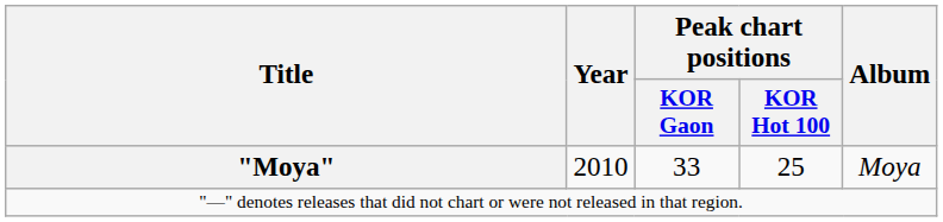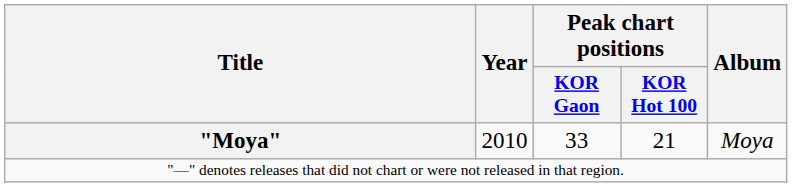 <table class="wikitable plainrowheaders" style="text-align:center">
 <tr>
 <th scope="col" rowspan="2" style="width:20em;">Title</th>
 <th scope="col" rowspan="2">Year</th>
 <th scope="col" colspan="2">Peak chart positions</th>
 <th scope="col" rowspan="2">Album</th>
 </tr>
 <tr>
 <th scope="col" style="width:4em;font-size:85%;"><a href='#'>KOR<br>Gaon</a></th>
 <th scope="col" style="width:4em;font-size:85%;"><a href='#'>KOR<br>Hot 100</a><br></th>
 </tr>
 <tr>
 <th scope="row">"Moya"</th>
 <td>2010</td>
 <td>33</td>
-<td>25</td>
+<td>21</td>
 <td><em>Moya</em></td>
 </tr>
 <tr>
 <td colspan="5" style="text-align:center; font-size:8pt;">"—" denotes releases that did not chart or were not released in that region.</td>
 </tr>
 </table>
